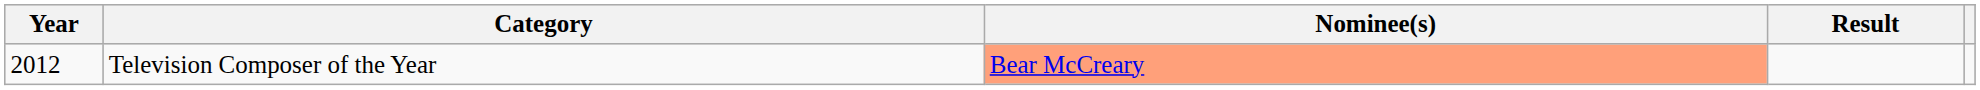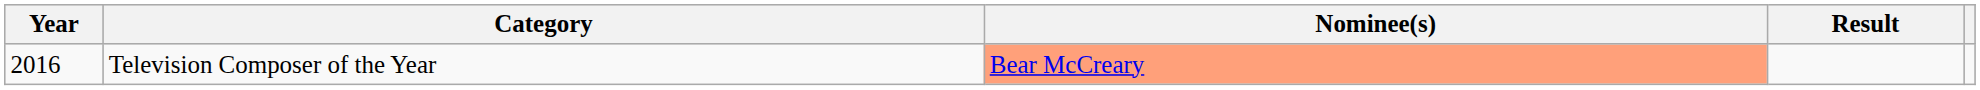 <table class="wikitable" width=100%>
 <tr>
 <th width=5%>Year</th>
 <th width=45%>Category</th>
 <th width=40%>Nominee(s)</th>
 <th width=10%>Result</th>
 <th width=5%></th>
 </tr>
 <tr>
-<td>2012</td>
+<td>2016</td>
 <td>Television Composer of the Year</td>
 <td style="background: lightsalmon;"><a href='#'>Bear McCreary</a></td>
 <td></td>
 <td></td>
 </tr>
 </table>
